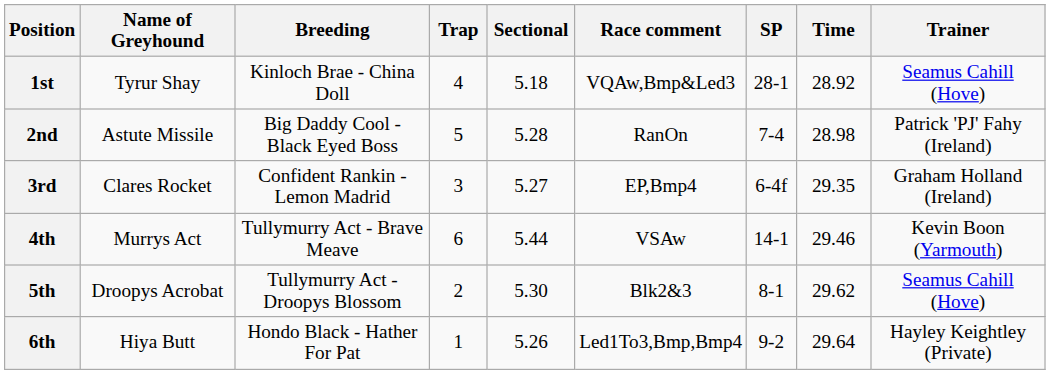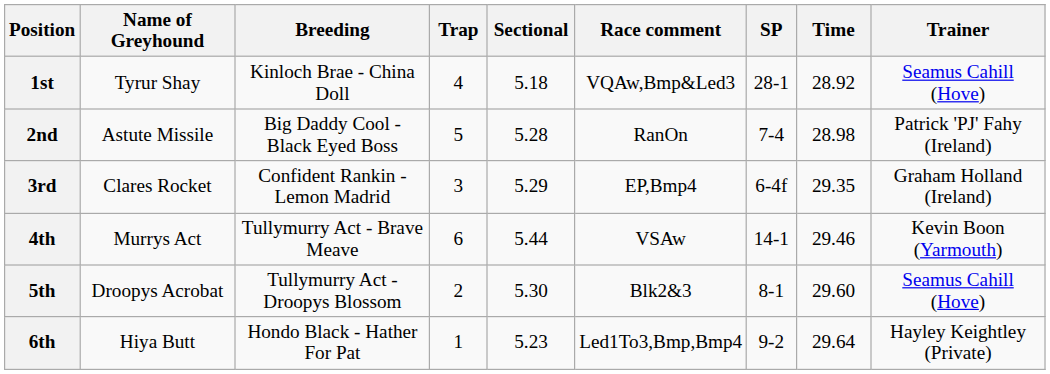 <table class="wikitable" style="text-align: center">
 <tr>
 <th width=50>Position</th>
 <th width=180>Name of Greyhound</th>
 <th width=260>Breeding</th>
 <th width=50>Trap</th>
 <th width=70>Sectional</th>
 <th width=70>Race comment</th>
 <th width=50>SP</th>
 <th width=80>Time</th>
 <th width=220>Trainer</th>
 </tr>
 <tr>
 <th>1st</th>
 <td>Tyrur Shay</td>
 <td>Kinloch Brae - China Doll</td>
 <td>4</td>
 <td>5.18</td>
 <td>VQAw,Bmp&Led3</td>
 <td>28-1</td>
 <td>28.92</td>
 <td><a href='#'>Seamus Cahill</a> (<a href='#'>Hove</a>)</td>
 </tr>
 <tr>
 <th>2nd</th>
 <td>Astute Missile</td>
 <td>Big Daddy Cool - Black Eyed Boss</td>
 <td>5</td>
 <td>5.28</td>
 <td>RanOn</td>
 <td>7-4</td>
 <td>28.98</td>
 <td>Patrick 'PJ' Fahy (Ireland)</td>
 </tr>
 <tr>
 <th>3rd</th>
 <td>Clares Rocket</td>
 <td>Confident Rankin - Lemon Madrid</td>
 <td>3</td>
-<td>5.27</td>
+<td>5.29</td>
 <td>EP,Bmp4</td>
 <td>6-4f</td>
 <td>29.35</td>
 <td>Graham Holland (Ireland)</td>
 </tr>
 <tr>
 <th>4th</th>
 <td>Murrys Act</td>
 <td>Tullymurry Act - Brave Meave</td>
 <td>6</td>
 <td>5.44</td>
 <td>VSAw</td>
 <td>14-1</td>
 <td>29.46</td>
 <td>Kevin Boon (<a href='#'>Yarmouth</a>)</td>
 </tr>
 <tr>
 <th>5th</th>
 <td>Droopys Acrobat</td>
 <td>Tullymurry Act - Droopys Blossom</td>
 <td>2</td>
 <td>5.30</td>
 <td>Blk2&3</td>
 <td>8-1</td>
-<td>29.62</td>
+<td>29.60</td>
 <td><a href='#'>Seamus Cahill</a> (<a href='#'>Hove</a>)</td>
 </tr>
 <tr>
 <th>6th</th>
 <td>Hiya Butt</td>
 <td>Hondo Black - Hather For Pat</td>
 <td>1</td>
-<td>5.26</td>
+<td>5.23</td>
 <td>Led1To3,Bmp,Bmp4</td>
 <td>9-2</td>
 <td>29.64</td>
 <td>Hayley Keightley (Private)</td>
 </tr>
 </table>
